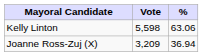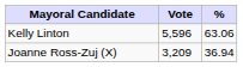 <table class="wikitable">
 <tr>
 <th style="background:#ddf; width:200px;">Mayoral Candidate </th>
 <th style="background:#ddf; width:50px;">Vote</th>
 <th style="background:#ddf; width:30px;">%</th>
 </tr>
 <tr>
 <td>Kelly Linton</td>
-<td>5,598</td>
+<td>5,596</td>
 <td>63.06</td>
 </tr>
 <tr>
 <td>Joanne Ross-Zuj (X)</td>
 <td>3,209</td>
 <td>36.94</td>
 </tr>
 </table>
